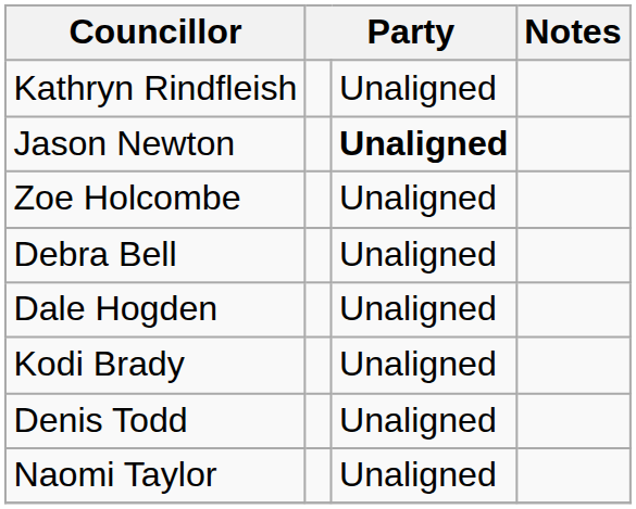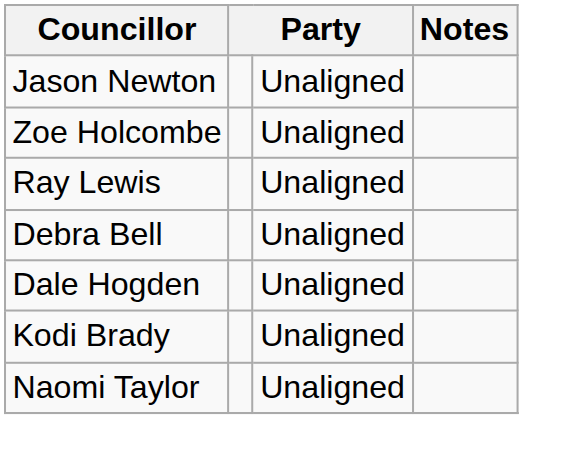 <table class="wikitable">
 <tr>
 <th>Councillor</th>
 <th colspan="2">Party</th>
 <th>Notes</th>
 </tr>
 <tr>
-<td>Kathryn Rindfleish</td>
+<td>Jason Newton</td>
 <td> </td>
 <td>Unaligned</td>
 <td></td>
 </tr>
 <tr>
-<td>Jason Newton</td>
+<td>Zoe Holcombe</td>
 <td> </td>
-<td><strong>Unaligned</strong></td>
+<td>Unaligned</td>
 <td></td>
 </tr>
 <tr>
-<td>Zoe Holcombe</td>
+<td>Ray Lewis</td>
 <td> </td>
 <td>Unaligned</td>
 <td></td>
 </tr>
 <tr>
 <td>Debra Bell</td>
 <td> </td>
 <td>Unaligned</td>
 <td></td>
 </tr>
 <tr>
 <td>Dale Hogden</td>
 <td> </td>
 <td>Unaligned</td>
 <td></td>
 </tr>
 <tr>
 <td>Kodi Brady</td>
 <td> </td>
 <td>Unaligned</td>
 <td></td>
 </tr>
 <tr>
-<td>Denis Todd</td>
-<td> </td>
-<td>Unaligned</td>
-<td></td>
-</tr>
-<tr>
 <td>Naomi Taylor</td>
 <td> </td>
 <td>Unaligned</td>
 <td></td>
 </tr>
 <tr>
 </tr>
 </table>
